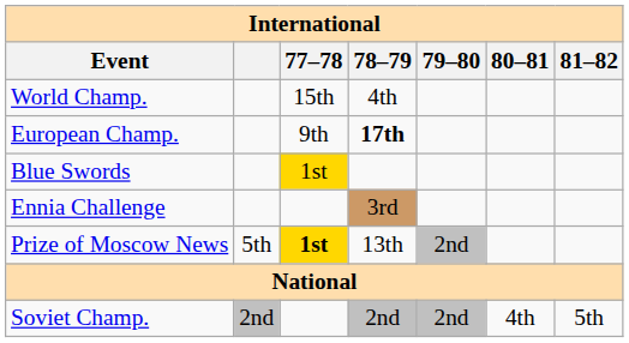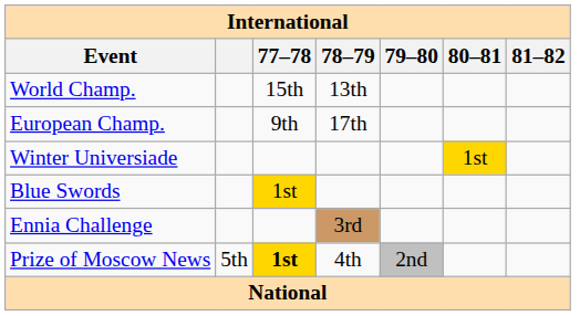 <table class="wikitable" style="text-align:center">
 <tr>
 <th style="background-color: #ffdead; " colspan=7 align=center>International</th>
 </tr>
 <tr>
 <th>Event</th>
 <th></th>
 <th>77–78</th>
 <th>78–79</th>
 <th>79–80</th>
 <th>80–81</th>
 <th>81–82</th>
 </tr>
 <tr>
 <td align=left><a href='#'>World Champ.</a></td>
 <td></td>
 <td>15th</td>
-<td>4th</td>
+<td>13th</td>
 <td></td>
 <td></td>
 <td></td>
 </tr>
 <tr>
 <td align=left><a href='#'>European Champ.</a></td>
 <td></td>
 <td>9th</td>
-<td><strong>17th</strong></td>
+<td>17th</td>
 <td></td>
 <td></td>
+<td></td>
+</tr>
+<tr>
+<td align=left><a href='#'>Winter Universiade</a></td>
+<td></td>
+<td></td>
+<td></td>
+<td></td>
+<td bgcolor=gold>1st</td>
 <td></td>
 </tr>
 <tr>
 <td align=left><a href='#'>Blue Swords</a></td>
 <td></td>
 <td bgcolor=gold>1st</td>
 <td></td>
 <td></td>
 <td></td>
 <td></td>
 </tr>
 <tr>
 <td align=left><a href='#'>Ennia Challenge</a></td>
 <td></td>
 <td></td>
 <td bgcolor=cc9966>3rd</td>
 <td></td>
 <td></td>
 <td></td>
 </tr>
 <tr>
 <td align=left><a href='#'>Prize of Moscow News</a></td>
 <td>5th</td>
 <td bgcolor=gold><strong>1st</strong></td>
-<td>13th</td>
+<td>4th</td>
 <td bgcolor=silver>2nd</td>
 <td></td>
 <td></td>
 </tr>
 <tr>
 <th style="background-color: #ffdead; " colspan=7 align=center>National</th>
 </tr>
-<tr>
-<td align=left><a href='#'>Soviet Champ.</a></td>
-<td bgcolor=silver>2nd</td>
-<td></td>
-<td bgcolor=silver>2nd</td>
-<td bgcolor=silver>2nd</td>
-<td>4th</td>
-<td>5th</td>
-</tr>
 </table>
